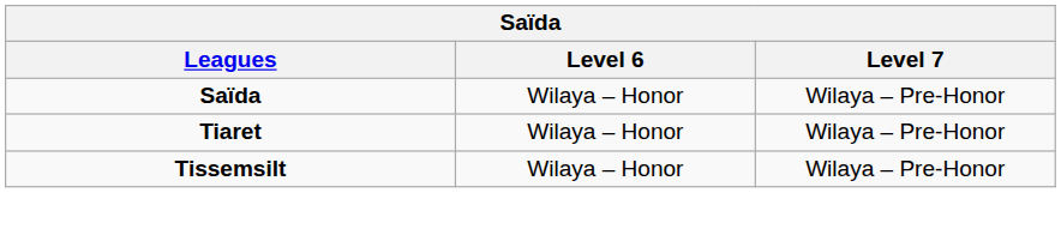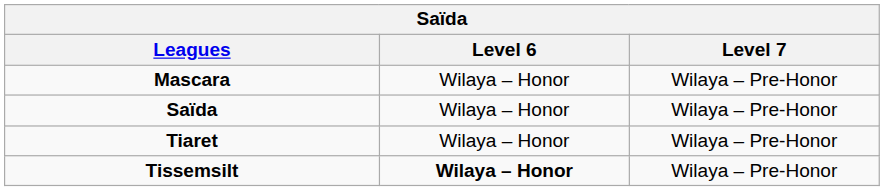 <table class="wikitable" style="text-align: center;">
 <tr>
 <th colspan=3>Saïda</th>
 </tr>
 <tr>
 <th width="30%"><a href='#'>Leagues</a></th>
 <th width="20%">Level 6</th>
 <th width="20%">Level 7</th>
+</tr>
+<tr>
+<td><strong>Mascara</strong></td>
+<td>Wilaya – Honor</td>
+<td>Wilaya – Pre-Honor</td>
 </tr>
 <tr>
 <td><strong>Saïda</strong></td>
 <td>Wilaya – Honor</td>
 <td>Wilaya – Pre-Honor</td>
 </tr>
 <tr>
 <td><strong>Tiaret</strong></td>
 <td>Wilaya – Honor</td>
 <td>Wilaya – Pre-Honor</td>
 </tr>
 <tr>
 <td><strong>Tissemsilt</strong></td>
-<td>Wilaya – Honor</td>
+<td><strong>Wilaya – Honor</strong></td>
 <td>Wilaya – Pre-Honor</td>
 </tr>
 </table>
